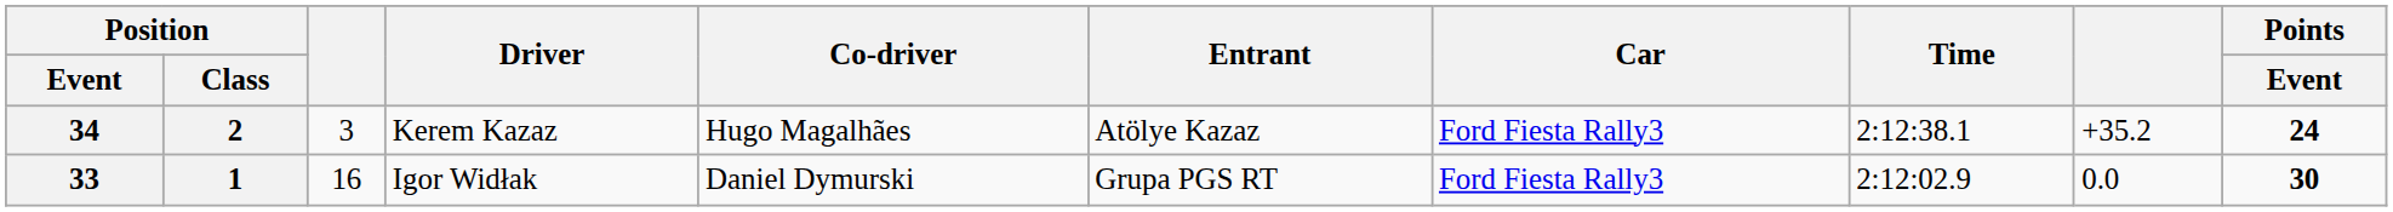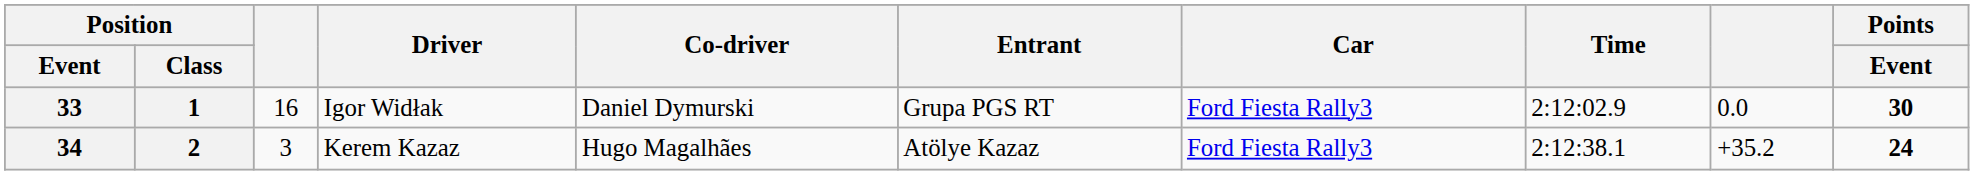 <table class="wikitable" width="85%" style="font-size: 85%;">
 <tr>
 <th colspan="2">Position</th>
 <th rowspan="2"></th>
 <th rowspan="2">Driver</th>
 <th rowspan="2">Co-driver</th>
 <th rowspan="2">Entrant</th>
 <th rowspan="2">Car</th>
 <th rowspan="2">Time</th>
 <th rowspan="2"></th>
 <th>Points</th>
 </tr>
 <tr>
 <th>Event</th>
 <th>Class</th>
 <th>Event</th>
 </tr>
 <tr>
+<th>33</th>
+<th>1</th>
+<td align="center">16</td>
+<td>Igor Widłak</td>
+<td>Daniel Dymurski</td>
+<td>Grupa PGS RT</td>
+<td><a href='#'>Ford Fiesta Rally3</a></td>
+<td>2:12:02.9</td>
+<td>0.0</td>
+<td align="center"><strong>30</strong></td>
+</tr>
+<tr>
 <th>34</th>
 <th>2</th>
 <td align="center">3</td>
 <td>Kerem Kazaz</td>
 <td>Hugo Magalhães</td>
 <td>Atölye Kazaz</td>
 <td><a href='#'>Ford Fiesta Rally3</a></td>
 <td>2:12:38.1</td>
 <td>+35.2</td>
 <td align="center"><strong>24</strong></td>
 </tr>
-<tr>
-<th>33</th>
-<th>1</th>
-<td align="center">16</td>
-<td>Igor Widłak</td>
-<td>Daniel Dymurski</td>
-<td>Grupa PGS RT</td>
-<td><a href='#'>Ford Fiesta Rally3</a></td>
-<td>2:12:02.9</td>
-<td>0.0</td>
-<td align="center"><strong>30</strong></td>
-</tr>
 </table>
